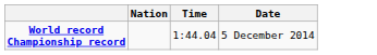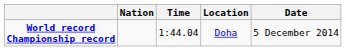 <table class=wikitable style=text-align:center>
 <tr>
 <th></th>
 <th>Nation</th>
 <th>Time</th>
+<th>Location</th>
 <th>Date</th>
 </tr>
 <tr>
 <td><strong><a href='#'>World record</a><br><a href='#'>Championship record</a></strong></td>
 <td align=left></td>
 <td align=left>1:44.04</td>
+<td><a href='#'>Doha</a></td>
 <td>5 December 2014</td>
 </tr>
 </table>
